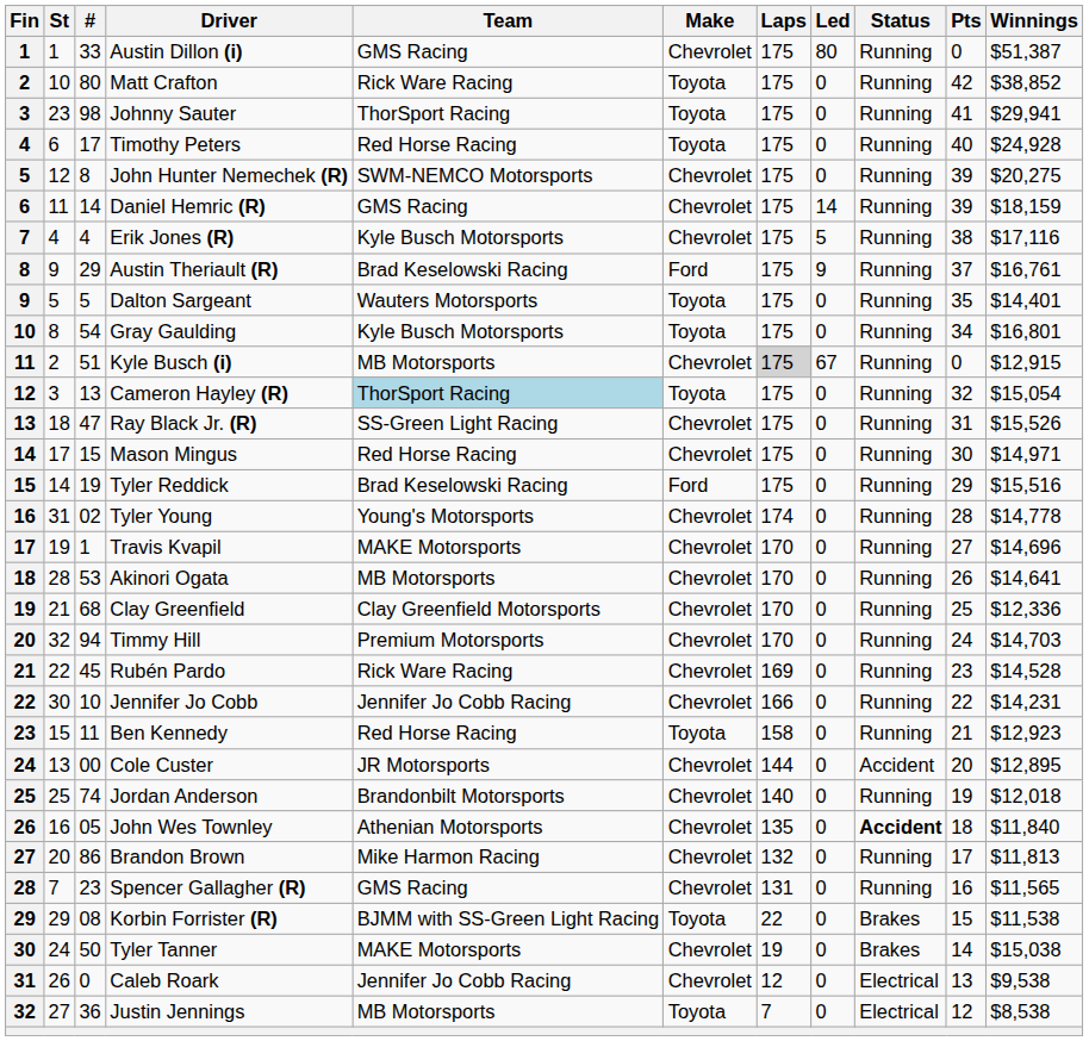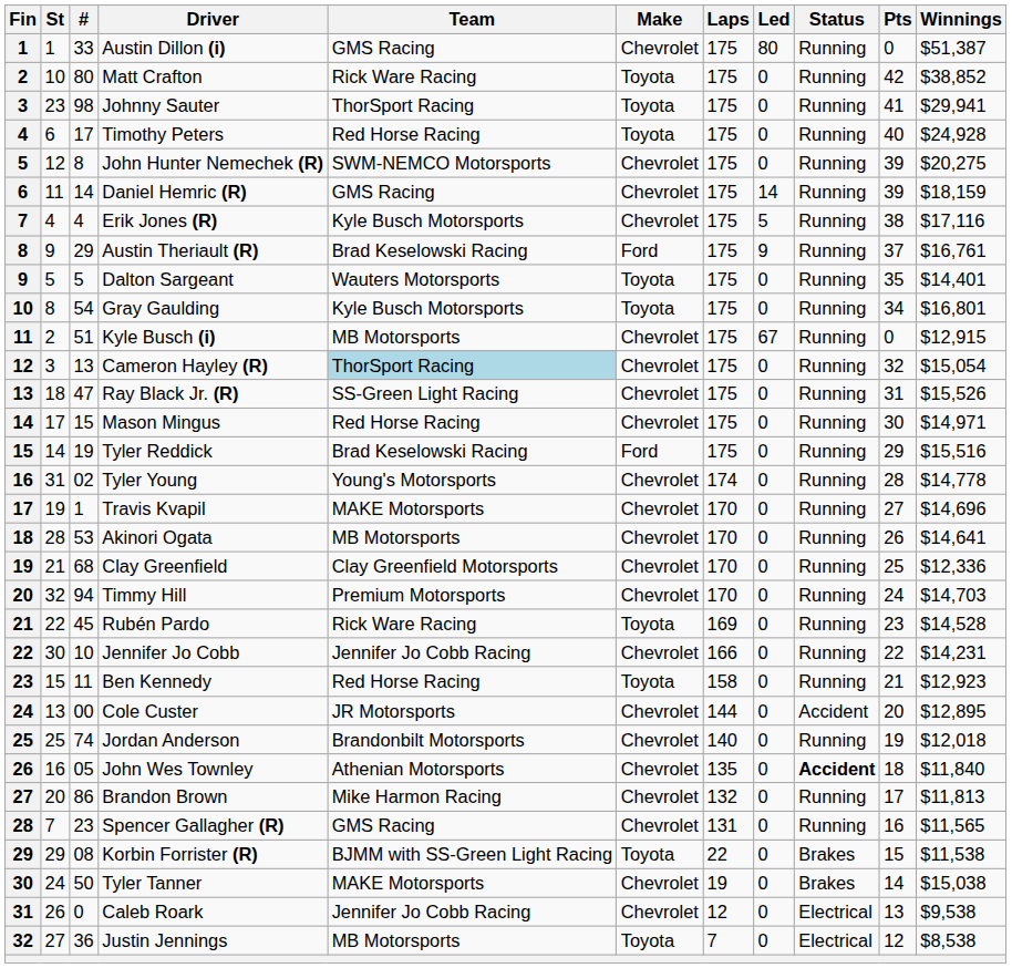 <table class="wikitable" style="font-size:95%">
 <tr>
 <th>Fin</th>
 <th>St</th>
 <th>#</th>
 <th>Driver</th>
 <th>Team</th>
 <th>Make</th>
 <th>Laps</th>
 <th>Led</th>
 <th>Status</th>
 <th>Pts</th>
 <th>Winnings</th>
 </tr>
 <tr>
 <th>1</th>
 <td>1</td>
 <td>33</td>
 <td>Austin Dillon <strong>(i)</strong></td>
 <td>GMS Racing</td>
 <td>Chevrolet</td>
 <td>175</td>
 <td>80</td>
 <td>Running</td>
 <td>0</td>
 <td>$51,387</td>
 </tr>
 <tr>
 <th>2</th>
 <td>10</td>
 <td>80</td>
 <td>Matt Crafton</td>
 <td>Rick Ware Racing</td>
 <td>Toyota</td>
 <td>175</td>
 <td>0</td>
 <td>Running</td>
 <td>42</td>
 <td>$38,852</td>
 </tr>
 <tr>
 <th>3</th>
 <td>23</td>
 <td>98</td>
 <td>Johnny Sauter</td>
 <td>ThorSport Racing</td>
 <td>Toyota</td>
 <td>175</td>
 <td>0</td>
 <td>Running</td>
 <td>41</td>
 <td>$29,941</td>
 </tr>
 <tr>
 <th>4</th>
 <td>6</td>
 <td>17</td>
 <td>Timothy Peters</td>
 <td>Red Horse Racing</td>
 <td>Toyota</td>
 <td>175</td>
 <td>0</td>
 <td>Running</td>
 <td>40</td>
 <td>$24,928</td>
 </tr>
 <tr>
 <th>5</th>
 <td>12</td>
 <td>8</td>
 <td>John Hunter Nemechek <strong>(R)</strong></td>
 <td>SWM-NEMCO Motorsports</td>
 <td>Chevrolet</td>
 <td>175</td>
 <td>0</td>
 <td>Running</td>
 <td>39</td>
 <td>$20,275</td>
 </tr>
 <tr>
 <th>6</th>
 <td>11</td>
 <td>14</td>
 <td>Daniel Hemric <strong>(R)</strong></td>
 <td>GMS Racing</td>
 <td>Chevrolet</td>
 <td>175</td>
 <td>14</td>
 <td>Running</td>
 <td>39</td>
 <td>$18,159</td>
 </tr>
 <tr>
 <th>7</th>
 <td>4</td>
 <td>4</td>
 <td>Erik Jones <strong>(R)</strong></td>
 <td>Kyle Busch Motorsports</td>
 <td>Chevrolet</td>
 <td>175</td>
 <td>5</td>
 <td>Running</td>
 <td>38</td>
 <td>$17,116</td>
 </tr>
 <tr>
 <th>8</th>
 <td>9</td>
 <td>29</td>
 <td>Austin Theriault <strong>(R)</strong></td>
 <td>Brad Keselowski Racing</td>
 <td>Ford</td>
 <td>175</td>
 <td>9</td>
 <td>Running</td>
 <td>37</td>
 <td>$16,761</td>
 </tr>
 <tr>
 <th>9</th>
 <td>5</td>
 <td>5</td>
 <td>Dalton Sargeant</td>
 <td>Wauters Motorsports</td>
 <td>Toyota</td>
 <td>175</td>
 <td>0</td>
 <td>Running</td>
 <td>35</td>
 <td>$14,401</td>
 </tr>
 <tr>
 <th>10</th>
 <td>8</td>
 <td>54</td>
 <td>Gray Gaulding</td>
 <td>Kyle Busch Motorsports</td>
 <td>Toyota</td>
 <td>175</td>
 <td>0</td>
 <td>Running</td>
 <td>34</td>
 <td>$16,801</td>
 </tr>
 <tr>
 <th>11</th>
 <td>2</td>
 <td>51</td>
 <td>Kyle Busch <strong>(i)</strong></td>
 <td>MB Motorsports</td>
 <td>Chevrolet</td>
-<td style="background: lightgrey;">175</td>
+<td>175</td>
 <td>67</td>
 <td>Running</td>
 <td>0</td>
 <td>$12,915</td>
 </tr>
 <tr>
 <th>12</th>
 <td>3</td>
 <td>13</td>
 <td>Cameron Hayley <strong>(R)</strong></td>
 <td style="background: lightblue;">ThorSport Racing</td>
-<td>Toyota</td>
+<td>Chevrolet</td>
 <td>175</td>
 <td>0</td>
 <td>Running</td>
 <td>32</td>
 <td>$15,054</td>
 </tr>
 <tr>
 <th>13</th>
 <td>18</td>
 <td>47</td>
 <td>Ray Black Jr. <strong>(R)</strong></td>
 <td>SS-Green Light Racing</td>
 <td>Chevrolet</td>
 <td>175</td>
 <td>0</td>
 <td>Running</td>
 <td>31</td>
 <td>$15,526</td>
 </tr>
 <tr>
 <th>14</th>
 <td>17</td>
 <td>15</td>
 <td>Mason Mingus</td>
 <td>Red Horse Racing</td>
 <td>Chevrolet</td>
 <td>175</td>
 <td>0</td>
 <td>Running</td>
 <td>30</td>
 <td>$14,971</td>
 </tr>
 <tr>
 <th>15</th>
 <td>14</td>
 <td>19</td>
 <td>Tyler Reddick</td>
 <td>Brad Keselowski Racing</td>
 <td>Ford</td>
 <td>175</td>
 <td>0</td>
 <td>Running</td>
 <td>29</td>
 <td>$15,516</td>
 </tr>
 <tr>
 <th>16</th>
 <td>31</td>
 <td>02</td>
 <td>Tyler Young</td>
 <td>Young's Motorsports</td>
 <td>Chevrolet</td>
 <td>174</td>
 <td>0</td>
 <td>Running</td>
 <td>28</td>
 <td>$14,778</td>
 </tr>
 <tr>
 <th>17</th>
 <td>19</td>
 <td>1</td>
 <td>Travis Kvapil</td>
 <td>MAKE Motorsports</td>
 <td>Chevrolet</td>
 <td>170</td>
 <td>0</td>
 <td>Running</td>
 <td>27</td>
 <td>$14,696</td>
 </tr>
 <tr>
 <th>18</th>
 <td>28</td>
 <td>53</td>
 <td>Akinori Ogata</td>
 <td>MB Motorsports</td>
 <td>Chevrolet</td>
 <td>170</td>
 <td>0</td>
 <td>Running</td>
 <td>26</td>
 <td>$14,641</td>
 </tr>
 <tr>
 <th>19</th>
 <td>21</td>
 <td>68</td>
 <td>Clay Greenfield</td>
 <td>Clay Greenfield Motorsports</td>
 <td>Chevrolet</td>
 <td>170</td>
 <td>0</td>
 <td>Running</td>
 <td>25</td>
 <td>$12,336</td>
 </tr>
 <tr>
 <th>20</th>
 <td>32</td>
 <td>94</td>
 <td>Timmy Hill</td>
 <td>Premium Motorsports</td>
 <td>Chevrolet</td>
 <td>170</td>
 <td>0</td>
 <td>Running</td>
 <td>24</td>
 <td>$14,703</td>
 </tr>
 <tr>
 <th>21</th>
 <td>22</td>
 <td>45</td>
 <td>Rubén Pardo</td>
 <td>Rick Ware Racing</td>
-<td>Chevrolet</td>
+<td>Toyota</td>
 <td>169</td>
 <td>0</td>
 <td>Running</td>
 <td>23</td>
 <td>$14,528</td>
 </tr>
 <tr>
 <th>22</th>
 <td>30</td>
 <td>10</td>
 <td>Jennifer Jo Cobb</td>
 <td>Jennifer Jo Cobb Racing</td>
 <td>Chevrolet</td>
 <td>166</td>
 <td>0</td>
 <td>Running</td>
 <td>22</td>
 <td>$14,231</td>
 </tr>
 <tr>
 <th>23</th>
 <td>15</td>
 <td>11</td>
 <td>Ben Kennedy</td>
 <td>Red Horse Racing</td>
 <td>Toyota</td>
 <td>158</td>
 <td>0</td>
 <td>Running</td>
 <td>21</td>
 <td>$12,923</td>
 </tr>
 <tr>
 <th>24</th>
 <td>13</td>
 <td>00</td>
 <td>Cole Custer</td>
 <td>JR Motorsports</td>
 <td>Chevrolet</td>
 <td>144</td>
 <td>0</td>
 <td>Accident</td>
 <td>20</td>
 <td>$12,895</td>
 </tr>
 <tr>
 <th>25</th>
 <td>25</td>
 <td>74</td>
 <td>Jordan Anderson</td>
 <td>Brandonbilt Motorsports</td>
 <td>Chevrolet</td>
 <td>140</td>
 <td>0</td>
 <td>Running</td>
 <td>19</td>
 <td>$12,018</td>
 </tr>
 <tr>
 <th>26</th>
 <td>16</td>
 <td>05</td>
 <td>John Wes Townley</td>
 <td>Athenian Motorsports</td>
 <td>Chevrolet</td>
 <td>135</td>
 <td>0</td>
 <td><strong>Accident</strong></td>
 <td>18</td>
 <td>$11,840</td>
 </tr>
 <tr>
 <th>27</th>
 <td>20</td>
 <td>86</td>
 <td>Brandon Brown</td>
 <td>Mike Harmon Racing</td>
 <td>Chevrolet</td>
 <td>132</td>
 <td>0</td>
 <td>Running</td>
 <td>17</td>
 <td>$11,813</td>
 </tr>
 <tr>
 <th>28</th>
 <td>7</td>
 <td>23</td>
 <td>Spencer Gallagher <strong>(R)</strong></td>
 <td>GMS Racing</td>
 <td>Chevrolet</td>
 <td>131</td>
 <td>0</td>
 <td>Running</td>
 <td>16</td>
 <td>$11,565</td>
 </tr>
 <tr>
 <th>29</th>
 <td>29</td>
 <td>08</td>
 <td>Korbin Forrister <strong>(R)</strong></td>
 <td>BJMM with SS-Green Light Racing</td>
 <td>Toyota</td>
 <td>22</td>
 <td>0</td>
 <td>Brakes</td>
 <td>15</td>
 <td>$11,538</td>
 </tr>
 <tr>
 <th>30</th>
 <td>24</td>
 <td>50</td>
 <td>Tyler Tanner</td>
 <td>MAKE Motorsports</td>
 <td>Chevrolet</td>
 <td>19</td>
 <td>0</td>
 <td>Brakes</td>
 <td>14</td>
 <td>$15,038</td>
 </tr>
 <tr>
 <th>31</th>
 <td>26</td>
 <td>0</td>
 <td>Caleb Roark</td>
 <td>Jennifer Jo Cobb Racing</td>
 <td>Chevrolet</td>
 <td>12</td>
 <td>0</td>
 <td>Electrical</td>
 <td>13</td>
 <td>$9,538</td>
 </tr>
 <tr>
 <th>32</th>
 <td>27</td>
 <td>36</td>
 <td>Justin Jennings</td>
 <td>MB Motorsports</td>
 <td>Toyota</td>
 <td>7</td>
 <td>0</td>
 <td>Electrical</td>
 <td>12</td>
 <td>$8,538</td>
 </tr>
 <tr>
 <th colspan="11"></th>
 </tr>
 </table>
